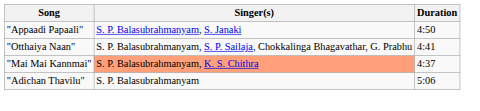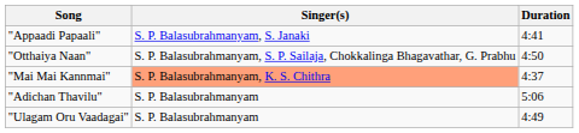 <table class="wikitable" style="font-size:95%;">
 <tr>
 <th>Song</th>
 <th>Singer(s)</th>
 <th>Duration</th>
 </tr>
 <tr>
 <td>"Appaadi Papaali"</td>
 <td><a href='#'>S. P. Balasubrahmanyam</a>, <a href='#'>S. Janaki</a></td>
-<td>4:50</td>
+<td>4:41</td>
 </tr>
 <tr>
 <td>"Otthaiya Naan"</td>
 <td>S. P. Balasubrahmanyam, <a href='#'>S. P. Sailaja</a>, Chokkalinga Bhagavathar, G. Prabhu</td>
-<td>4:41</td>
+<td>4:50</td>
 </tr>
 <tr>
 <td>"Mai Mai Kannmai"</td>
 <td style="background: lightsalmon;">S. P. Balasubrahmanyam, <a href='#'>K. S. Chithra</a></td>
 <td>4:37</td>
 </tr>
 <tr>
 <td>"Adichan Thavilu"</td>
 <td>S. P. Balasubrahmanyam</td>
 <td>5:06</td>
 </tr>
+<tr>
+<td>"Ulagam Oru Vaadagai"</td>
+<td>S. P. Balasubrahmanyam</td>
+<td>4:49</td>
+</tr>
 </table>
